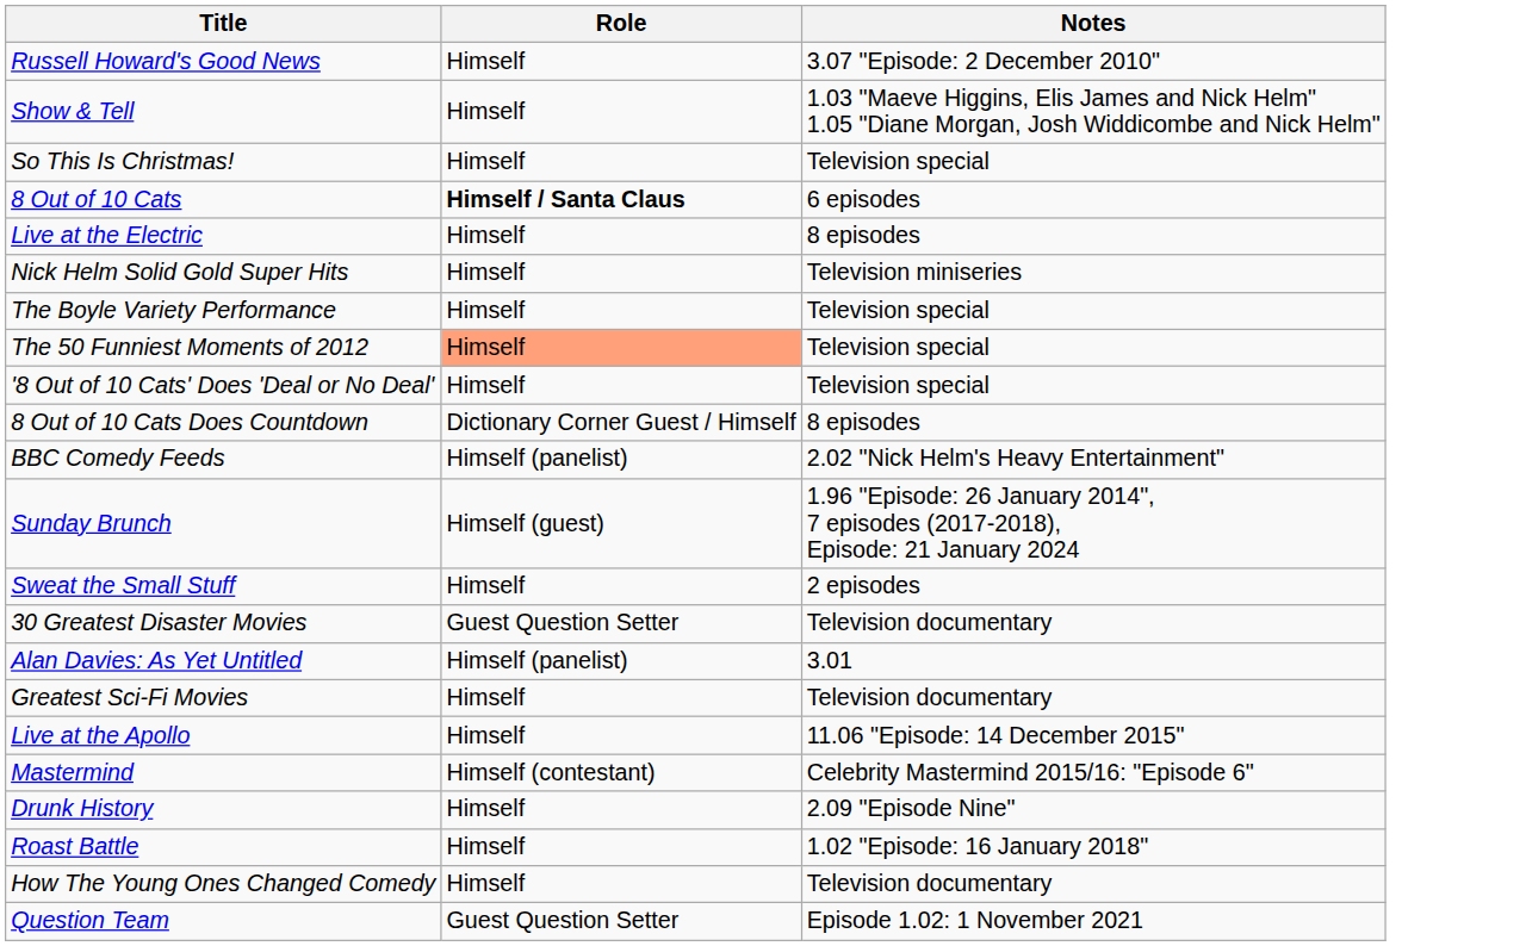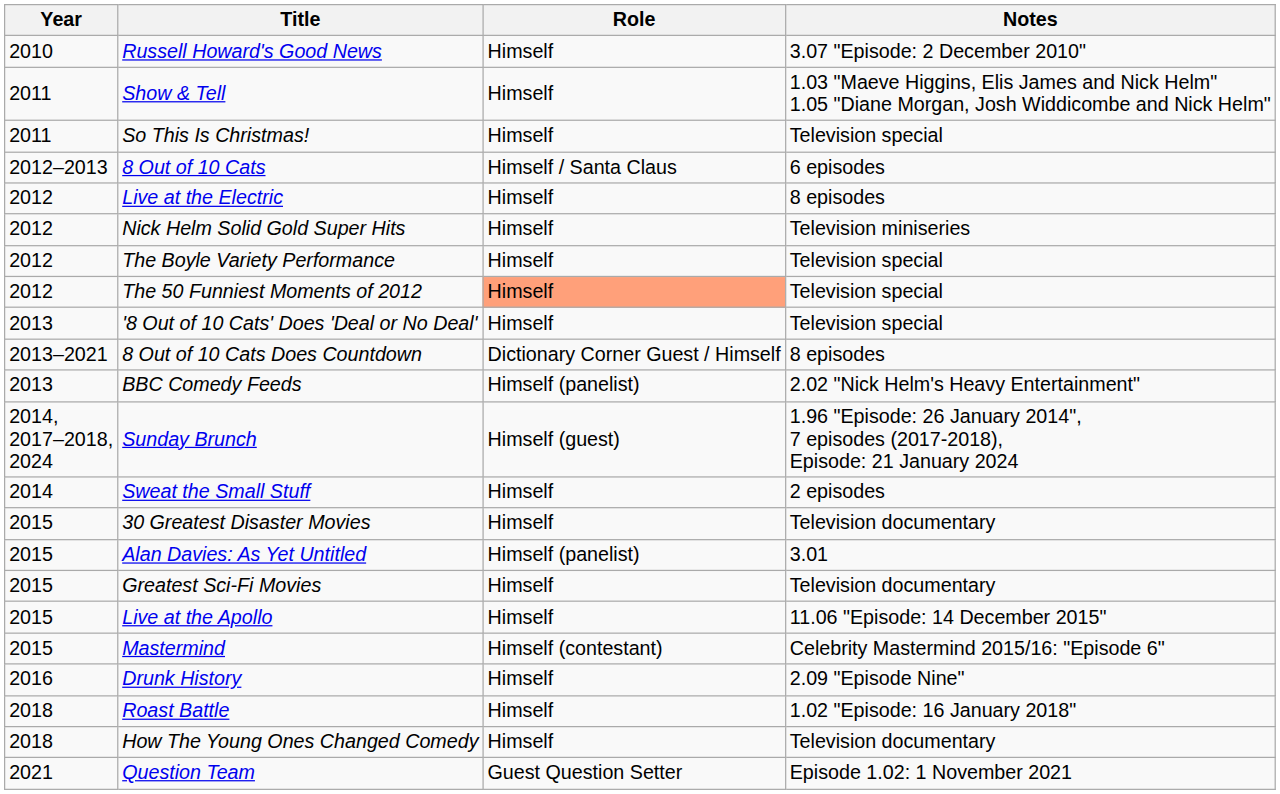 <table class="wikitable sortable">
 <tr>
+<th>Year</th>
 <th>Title</th>
 <th>Role</th>
 <th class="unsortable">Notes</th>
 </tr>
 <tr>
+<td>2010</td>
 <td><em><a href='#'>Russell Howard's Good News</a></em></td>
 <td>Himself</td>
 <td>3.07 "Episode: 2 December 2010"</td>
 </tr>
 <tr>
+<td>2011</td>
 <td><em><a href='#'>Show & Tell</a></em></td>
 <td>Himself</td>
 <td>1.03 "Maeve Higgins, Elis James and Nick Helm"<br>1.05 "Diane Morgan, Josh Widdicombe and Nick Helm"</td>
 </tr>
 <tr>
+<td>2011</td>
 <td><em>So This Is Christmas!</em></td>
 <td>Himself</td>
 <td>Television special</td>
 </tr>
 <tr>
+<td>2012–2013</td>
 <td><em><a href='#'>8 Out of 10 Cats</a></em></td>
-<td><strong>Himself / Santa Claus</strong></td>
+<td>Himself / Santa Claus</td>
 <td>6 episodes</td>
 </tr>
 <tr>
+<td>2012</td>
 <td><em><a href='#'>Live at the Electric</a></em></td>
 <td>Himself</td>
 <td>8 episodes</td>
 </tr>
 <tr>
+<td>2012</td>
 <td><em>Nick Helm Solid Gold Super Hits</em></td>
 <td>Himself</td>
 <td>Television miniseries</td>
 </tr>
 <tr>
+<td>2012</td>
 <td><em>The Boyle Variety Performance</em></td>
 <td>Himself</td>
 <td>Television special</td>
 </tr>
 <tr>
+<td>2012</td>
 <td><em>The 50 Funniest Moments of 2012</em></td>
 <td style="background: lightsalmon;">Himself</td>
 <td>Television special</td>
 </tr>
 <tr>
+<td>2013</td>
 <td><em> '8 Out of 10 Cats' Does 'Deal or No Deal' </em></td>
 <td>Himself</td>
 <td>Television special</td>
 </tr>
 <tr>
+<td>2013–2021</td>
 <td><em>8 Out of 10 Cats Does Countdown</em></td>
 <td>Dictionary Corner Guest / Himself</td>
 <td>8 episodes</td>
 </tr>
 <tr>
+<td>2013</td>
 <td><em>BBC Comedy Feeds</em></td>
 <td>Himself (panelist)</td>
 <td>2.02 "Nick Helm's Heavy Entertainment"</td>
 </tr>
 <tr>
+<td>2014,<br>2017–2018,<br>2024</td>
 <td><em><a href='#'>Sunday Brunch</a></em></td>
 <td>Himself (guest)</td>
 <td>1.96 "Episode: 26 January 2014",<br>7 episodes (2017-2018),<br>Episode: 21 January 2024</td>
 </tr>
 <tr>
+<td>2014</td>
 <td><em><a href='#'>Sweat the Small Stuff</a></em></td>
 <td>Himself</td>
 <td>2 episodes</td>
 </tr>
 <tr>
+<td>2015</td>
 <td><em>30 Greatest Disaster Movies</em></td>
-<td>Guest Question Setter</td>
+<td>Himself</td>
 <td>Television documentary</td>
 </tr>
 <tr>
+<td>2015</td>
 <td><em><a href='#'>Alan Davies: As Yet Untitled</a></em></td>
 <td>Himself (panelist)</td>
 <td>3.01</td>
 </tr>
 <tr>
+<td>2015</td>
 <td><em>Greatest Sci-Fi Movies</em></td>
 <td>Himself</td>
 <td>Television documentary</td>
 </tr>
 <tr>
+<td>2015</td>
 <td><em><a href='#'>Live at the Apollo</a></em></td>
 <td>Himself</td>
 <td>11.06 "Episode: 14 December 2015"</td>
 </tr>
 <tr>
+<td>2015</td>
 <td><em><a href='#'>Mastermind</a></em></td>
 <td>Himself (contestant)</td>
 <td>Celebrity Mastermind 2015/16: "Episode 6"</td>
 </tr>
 <tr>
+<td>2016</td>
 <td><em><a href='#'>Drunk History</a></em></td>
 <td>Himself</td>
 <td>2.09 "Episode Nine"</td>
 </tr>
 <tr>
+<td>2018</td>
 <td><em><a href='#'>Roast Battle</a></em></td>
 <td>Himself</td>
 <td>1.02 "Episode: 16 January 2018"</td>
 </tr>
 <tr>
+<td>2018</td>
 <td><em>How The Young Ones Changed Comedy</em></td>
 <td>Himself</td>
 <td>Television documentary</td>
 </tr>
 <tr>
+<td>2021</td>
 <td><em><a href='#'>Question Team</a></em></td>
 <td>Guest Question Setter</td>
 <td>Episode 1.02: 1 November 2021</td>
 </tr>
 </table>
